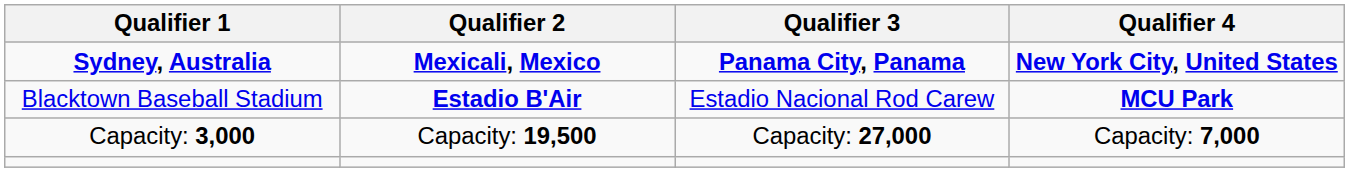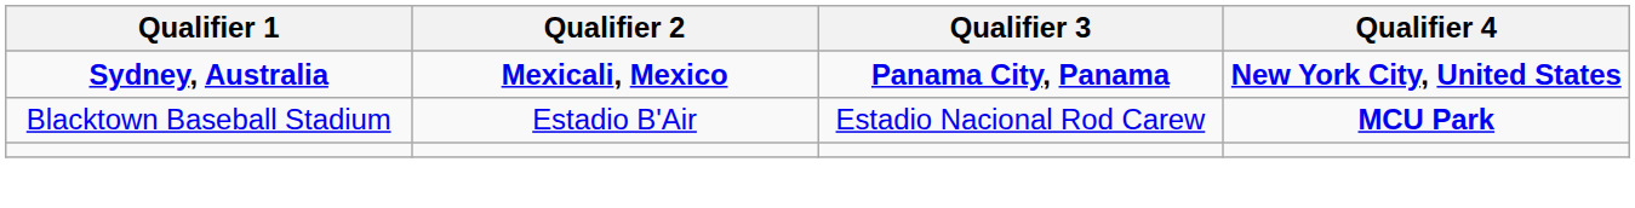 <table class="wikitable" style="text-align:center" width=900>
 <tr>
 <th width=25%>Qualifier 1</th>
 <th width=25%>Qualifier 2</th>
 <th width=25%>Qualifier 3</th>
 <th width=25%>Qualifier 4</th>
 </tr>
 <tr>
 <td> <strong><a href='#'>Sydney</a>, <a href='#'>Australia</a></strong></td>
 <td> <strong><a href='#'>Mexicali</a>, <a href='#'>Mexico</a></strong></td>
 <td> <strong><a href='#'>Panama City</a>, <a href='#'>Panama</a></strong></td>
 <td> <strong><a href='#'>New York City</a>, <a href='#'>United States</a></strong></td>
 </tr>
 <tr>
 <td><a href='#'>Blacktown Baseball Stadium</a></td>
-<td><strong><a href='#'>Estadio B'Air</a></strong></td>
+<td><a href='#'>Estadio B'Air</a></td>
 <td><a href='#'>Estadio Nacional Rod Carew</a></td>
 <td><strong><a href='#'>MCU Park</a></strong></td>
-</tr>
-<tr>
-<td>Capacity: <strong>3,000</strong></td>
-<td>Capacity: <strong>19,500</strong></td>
-<td>Capacity: <strong>27,000</strong></td>
-<td>Capacity: <strong>7,000</strong></td>
 </tr>
 <tr>
 <td></td>
 <td></td>
 <td></td>
 <td></td>
 </tr>
 </table>
